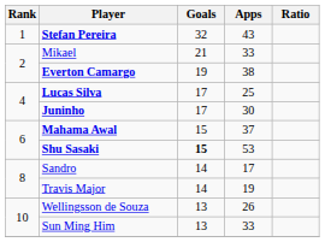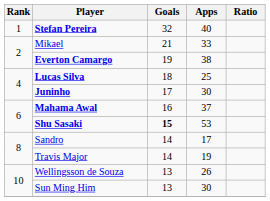 <table class="wikitable sortable" style="text-align:center">
 <tr>
 <th width=20>Rank</th>
 <th width=175>Player</th>
 <th width=55>Goals</th>
 <th width=55>Apps</th>
 <th width=55>Ratio</th>
 </tr>
 <tr>
 <td>1</td>
 <td align=left> <strong><a href='#'>Stefan Pereira</a></strong></td>
 <td>32</td>
-<td>43</td>
+<td>40</td>
 <td></td>
 </tr>
 <tr>
 <td rowspan=2>2</td>
 <td align=left> <a href='#'>Mikael</a></td>
 <td>21</td>
 <td>33</td>
 <td></td>
 </tr>
 <tr>
 <td align=left> <strong><a href='#'>Everton Camargo</a></strong></td>
 <td>19</td>
 <td>38</td>
 <td></td>
 </tr>
 <tr>
 <td rowspan=2>4</td>
 <td align=left> <strong><a href='#'>Lucas Silva</a></strong></td>
-<td>17</td>
+<td>18</td>
 <td>25</td>
 <td></td>
 </tr>
 <tr>
 <td align=left> <strong><a href='#'>Juninho</a></strong></td>
 <td>17</td>
 <td>30</td>
 <td></td>
 </tr>
 <tr>
 <td rowspan=2>6</td>
 <td align=left> <strong><a href='#'>Mahama Awal</a></strong></td>
-<td>15</td>
+<td>16</td>
 <td>37</td>
 <td></td>
 </tr>
 <tr>
 <td align=left> <strong><a href='#'>Shu Sasaki</a></strong></td>
 <td><strong>15</strong></td>
 <td>53</td>
 <td></td>
 </tr>
 <tr>
 <td rowspan=2>8</td>
 <td align=left> <a href='#'>Sandro</a></td>
 <td>14</td>
 <td>17</td>
 <td></td>
 </tr>
 <tr>
 <td align=left> <a href='#'>Travis Major</a></td>
 <td>14</td>
 <td>19</td>
 <td></td>
 </tr>
 <tr>
 <td rowspan=2>10</td>
 <td align=left> <a href='#'>Wellingsson de Souza</a></td>
 <td>13</td>
 <td>26</td>
 <td></td>
 </tr>
 <tr>
 <td align=left> <a href='#'>Sun Ming Him</a></td>
 <td>13</td>
-<td>33</td>
+<td>30</td>
 <td></td>
 </tr>
 <tr>
 </tr>
 </table>
